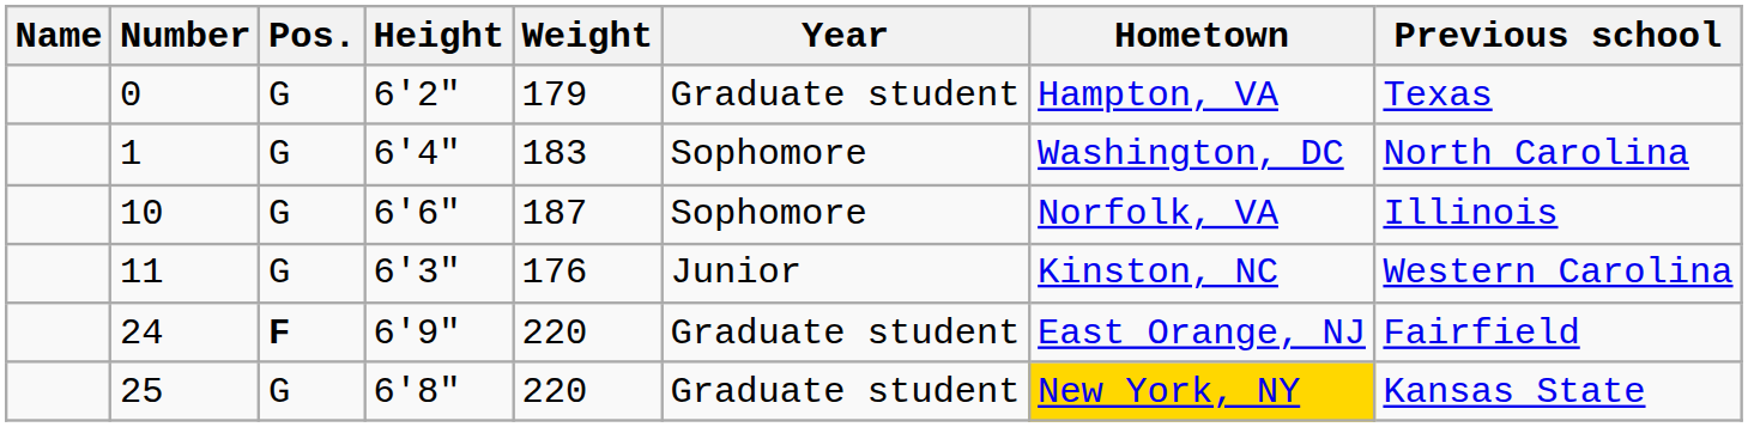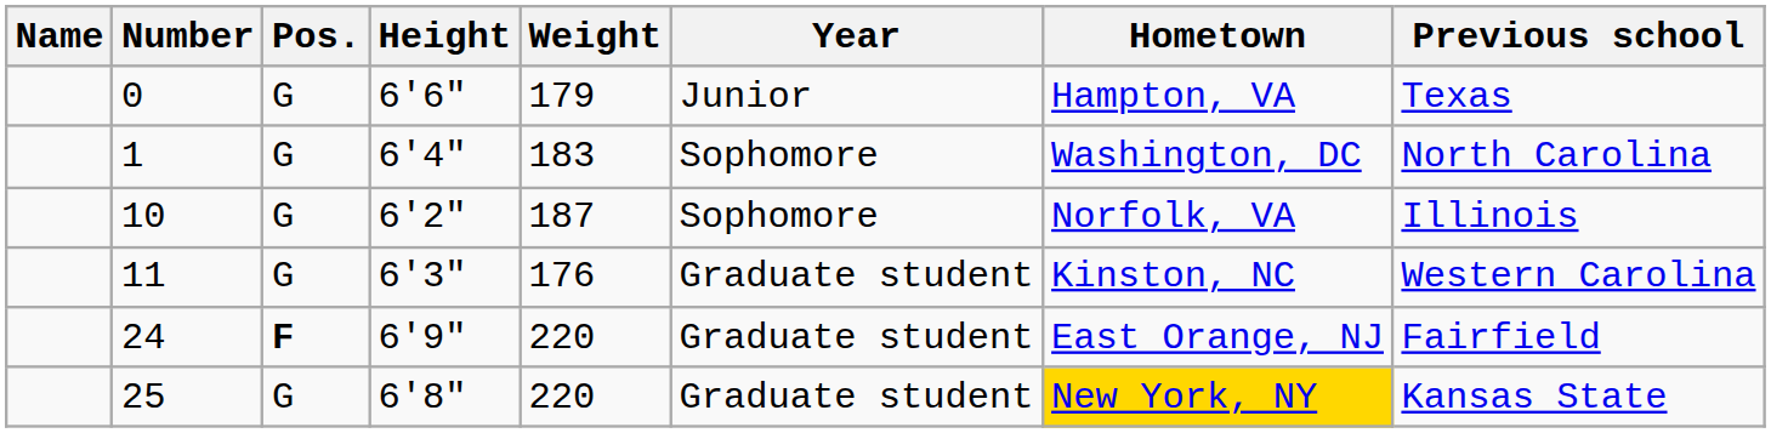 <table class="wikitable sortable" border="1">
 <tr>
 <th>Name</th>
 <th>Number</th>
 <th>Pos.</th>
 <th>Height</th>
 <th>Weight</th>
 <th>Year</th>
 <th>Hometown</th>
 <th class="unsortable">Previous school</th>
 </tr>
 <tr>
 <td></td>
 <td>0</td>
 <td>G</td>
-<td>6'2"</td>
+<td>6'6"</td>
 <td>179</td>
-<td>Graduate student</td>
+<td>Junior</td>
 <td><a href='#'>Hampton, VA</a></td>
 <td><a href='#'>Texas</a></td>
 </tr>
 <tr>
 <td></td>
 <td>1</td>
 <td>G</td>
 <td>6'4"</td>
 <td>183</td>
 <td>Sophomore</td>
 <td><a href='#'>Washington, DC</a></td>
 <td><a href='#'>North Carolina</a></td>
 </tr>
 <tr>
 <td></td>
 <td>10</td>
 <td>G</td>
-<td>6'6"</td>
+<td>6'2"</td>
 <td>187</td>
 <td>Sophomore</td>
 <td><a href='#'>Norfolk, VA</a></td>
 <td><a href='#'>Illinois</a></td>
 </tr>
 <tr>
 <td></td>
 <td>11</td>
 <td>G</td>
 <td>6'3"</td>
 <td>176</td>
-<td>Junior</td>
+<td>Graduate student</td>
 <td><a href='#'>Kinston, NC</a></td>
 <td><a href='#'>Western Carolina</a></td>
 </tr>
 <tr>
 <td></td>
 <td>24</td>
 <td><strong>F</strong></td>
 <td>6'9"</td>
 <td>220</td>
 <td>Graduate student</td>
 <td><a href='#'>East Orange, NJ</a></td>
 <td><a href='#'>Fairfield</a></td>
 </tr>
 <tr>
 <td></td>
 <td>25</td>
 <td>G</td>
 <td>6'8"</td>
 <td>220</td>
 <td>Graduate student</td>
 <td style="background: gold;"><a href='#'>New York, NY</a></td>
 <td><a href='#'>Kansas State</a></td>
 </tr>
 </table>
